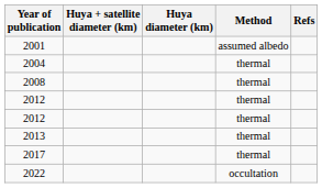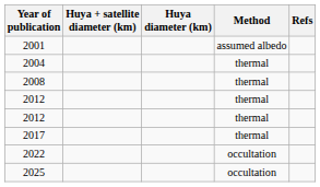 <table class="wikitable floatleft" style="text-align: center; font-size: 0.9em; margin-right: 12px;">
 <tr>
 <th>Year of<br>publication</th>
 <th>Huya + satellite<br>diameter (km)</th>
 <th>Huya<br>diameter (km)</th>
 <th>Method</th>
 <th>Refs</th>
 </tr>
 <tr>
 <td>2001</td>
 <td></td>
 <td></td>
 <td>assumed albedo</td>
 <td></td>
 </tr>
 <tr>
 <td>2004</td>
 <td></td>
 <td></td>
 <td>thermal<br></td>
 <td></td>
 </tr>
 <tr>
 <td>2008</td>
 <td></td>
 <td></td>
 <td>thermal<br></td>
 <td></td>
 </tr>
 <tr>
 <td>2012</td>
 <td></td>
 <td></td>
 <td>thermal<br></td>
 <td></td>
 </tr>
 <tr>
 <td>2012</td>
 <td></td>
 <td></td>
 <td>thermal<br></td>
 <td></td>
 </tr>
 <tr>
-<td>2013</td>
-<td></td>
-<td></td>
-<td>thermal<br></td>
-<td></td>
-</tr>
-<tr>
 <td>2017</td>
 <td></td>
 <td></td>
 <td>thermal<br></td>
 <td></td>
 </tr>
 <tr>
 <td>2022</td>
 <td></td>
 <td><br></td>
 <td>occultation<br></td>
 <td></td>
 </tr>
+<tr>
+<td>2025</td>
+<td></td>
+<td><br></td>
+<td>occultation<br></td>
+<td></td>
+</tr>
 </table>
